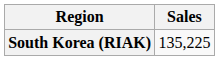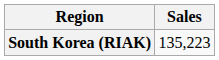 <table class="wikitable plainrowheaders">
 <tr>
 <th>Region</th>
 <th>Sales</th>
 </tr>
 <tr>
 <th scope="row">South Korea (RIAK)</th>
-<td>135,225</td>
+<td>135,223</td>
 </tr>
 </table>
